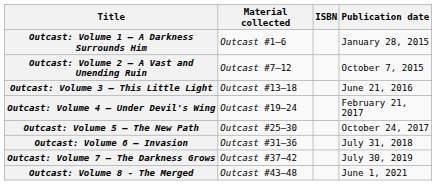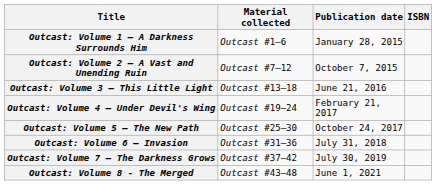 <table class="wikitable">
 <tr>
 <th scope="col">Title</th>
 <th scope="col">Material collected</th>
+<th scope="col">Publication date</th>
 <th scope="col">ISBN</th>
-<th scope="col">Publication date</th>
 </tr>
 <tr>
 <th scope="row"><em>Outcast: Volume 1 – A Darkness Surrounds Him</em></th>
 <td><em>Outcast</em> #1–6</td>
+<td>January 28, 2015</td>
 <td></td>
-<td>January 28, 2015</td>
 </tr>
 <tr>
 <th scope="row"><em>Outcast: Volume 2 –  A Vast and Unending Ruin</em></th>
 <td><em>Outcast</em> #7–12</td>
+<td>October 7, 2015</td>
 <td></td>
-<td>October 7, 2015</td>
 </tr>
 <tr>
 <th scope="row"><em>Outcast: Volume 3 – This Little Light</em></th>
 <td><em>Outcast</em> #13–18</td>
+<td>June 21, 2016</td>
 <td></td>
-<td>June 21, 2016</td>
 </tr>
 <tr>
 <th scope="row"><em>Outcast: Volume 4 – Under Devil's Wing</em></th>
 <td><em>Outcast</em> #19–24</td>
+<td>February 21, 2017</td>
 <td></td>
-<td>February 21, 2017</td>
 </tr>
 <tr>
 <th scope="row"><em>Outcast: Volume 5 – The New Path</em></th>
 <td><em>Outcast</em> #25–30</td>
+<td>October 24, 2017</td>
 <td></td>
-<td>October 24, 2017</td>
 </tr>
 <tr>
 <th scope="row"><em>Outcast: Volume 6 – Invasion</em></th>
 <td><em>Outcast</em> #31–36</td>
+<td>July 31, 2018</td>
 <td></td>
-<td>July 31, 2018</td>
 </tr>
 <tr>
 <th scope="row"><em>Outcast: Volume 7 – The Darkness Grows</em></th>
 <td><em>Outcast</em> #37–42</td>
+<td>July 30, 2019</td>
 <td></td>
-<td>July 30, 2019</td>
 </tr>
 <tr>
 <th scope="row"><em>Outcast: Volume 8 - The Merged</em></th>
 <td><em>Outcast</em> #43–48</td>
+<td>June 1, 2021</td>
 <td></td>
-<td>June 1, 2021</td>
 </tr>
 </table>
